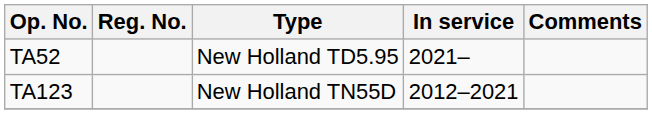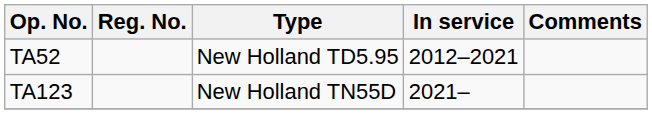 <table class="wikitable">
 <tr>
 <th>Op. No.</th>
 <th>Reg. No.</th>
 <th>Type</th>
 <th>In service</th>
 <th>Comments</th>
 </tr>
 <tr>
 <td>TA52</td>
 <td></td>
 <td>New Holland TD5.95</td>
-<td>2021–</td>
+<td>2012–2021</td>
 <td></td>
 </tr>
 <tr>
 <td>TA123</td>
 <td></td>
 <td>New Holland TN55D</td>
-<td>2012–2021</td>
+<td>2021–</td>
 <td></td>
 </tr>
 <tr>
 </tr>
 </table>
